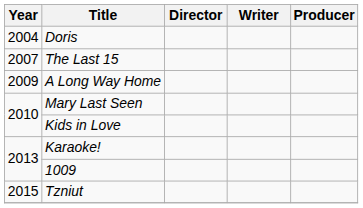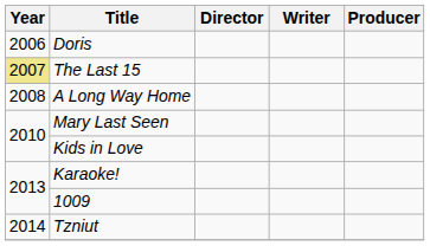 <table class="wikitable">
 <tr>
 <th>Year</th>
 <th>Title</th>
 <th width=65>Director</th>
 <th width=65>Writer</th>
 <th width=65>Producer</th>
 </tr>
 <tr>
-<td>2004</td>
+<td>2006</td>
 <td><em>Doris</em></td>
 <td></td>
 <td></td>
 <td></td>
 </tr>
 <tr>
-<td>2007</td>
+<td style="background: khaki;">2007</td>
 <td><em>The Last 15</em></td>
 <td></td>
 <td></td>
 <td></td>
 </tr>
 <tr>
-<td>2009</td>
+<td>2008</td>
 <td><em>A Long Way Home</em></td>
 <td></td>
 <td></td>
 <td></td>
 </tr>
 <tr>
 <td rowspan=2>2010</td>
 <td><em>Mary Last Seen</em></td>
 <td></td>
 <td></td>
 <td></td>
 </tr>
 <tr>
 <td><em>Kids in Love</em></td>
 <td></td>
 <td></td>
 <td></td>
 </tr>
 <tr>
 <td rowspan=2>2013</td>
 <td><em>Karaoke!</em></td>
 <td></td>
 <td></td>
 <td></td>
 </tr>
 <tr>
 <td><em>1009</em></td>
 <td></td>
 <td></td>
 <td></td>
 </tr>
 <tr>
-<td>2015</td>
+<td>2014</td>
 <td><em>Tzniut</em></td>
 <td></td>
 <td></td>
 <td></td>
 </tr>
 <tr>
 </tr>
 </table>
